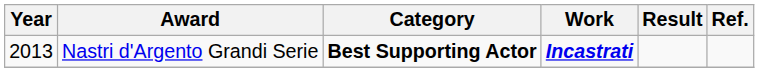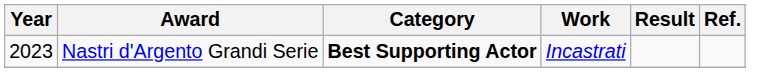 <table class="wikitable">
 <tr>
 <th>Year</th>
 <th>Award</th>
 <th>Category</th>
 <th>Work</th>
 <th>Result</th>
 <th>Ref.</th>
 </tr>
 <tr>
-<td>2013</td>
+<td>2023</td>
 <td><a href='#'>Nastri d'Argento</a> Grandi Serie</td>
 <td><strong>Best Supporting Actor</strong></td>
-<td><strong><em><a href='#'>Incastrati</a></em></strong></td>
+<td><em><a href='#'>Incastrati</a></em></td>
 <td></td>
 <td></td>
 </tr>
 <tr>
 </tr>
 </table>
